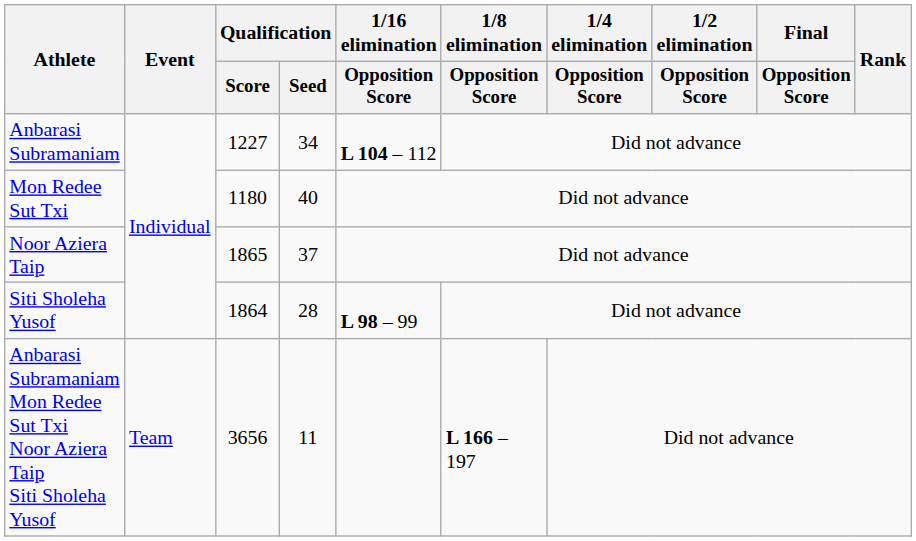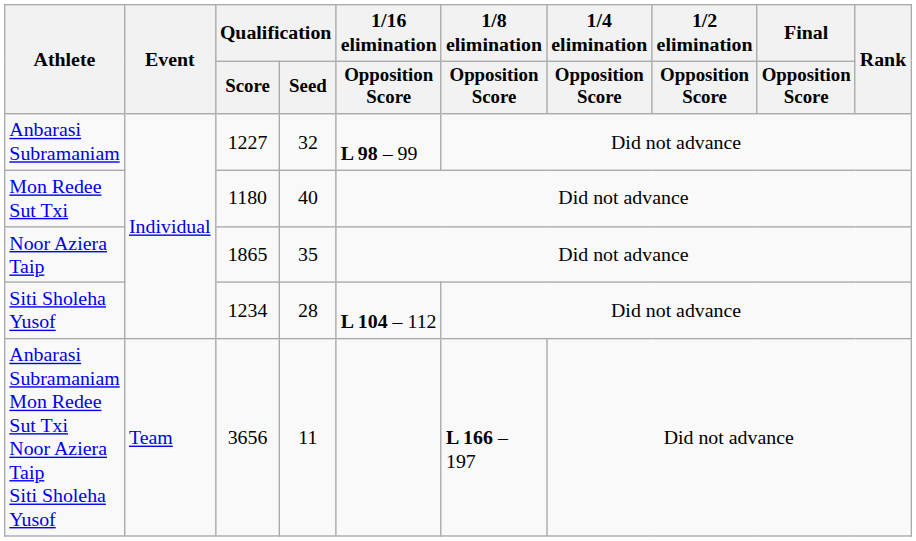 <table class="wikitable" style="text-align:center; font-size:90%">
 <tr>
 <th rowspan="2">Athlete</th>
 <th rowspan="2">Event</th>
 <th colspan="2">Qualification</th>
 <th width="11%">1/16 elimination</th>
 <th width="11%">1/8 elimination</th>
 <th width="11%">1/4 elimination</th>
 <th width="11%">1/2 elimination</th>
 <th width="11%">Final</th>
 <th rowspan="2">Rank</th>
 </tr>
 <tr style="font-size:95%">
 <th>Score</th>
 <th>Seed</th>
 <th>Opposition<br>Score</th>
 <th>Opposition<br>Score</th>
 <th>Opposition<br>Score</th>
 <th>Opposition<br>Score</th>
 <th>Opposition<br>Score</th>
 </tr>
 <tr>
 <td align=left><a href='#'>Anbarasi Subramaniam</a></td>
 <td align=left rowspan=4><a href='#'>Individual</a></td>
 <td>1227</td>
-<td>34 <strong></strong></td>
-<td align=left><br><strong>L 104</strong> – 112</td>
+<td>32 <strong></strong></td>
+<td align=left><br><strong>L 98</strong> – 99</td>
 <td colspan=5>Did not advance</td>
 </tr>
 <tr>
 <td align=left><a href='#'>Mon Redee Sut Txi</a></td>
 <td>1180</td>
 <td>40</td>
 <td colspan=6>Did not advance</td>
 </tr>
 <tr>
 <td align=left><a href='#'>Noor Aziera Taip</a></td>
 <td>1865</td>
-<td>37</td>
+<td>35</td>
 <td colspan=6>Did not advance</td>
 </tr>
 <tr>
 <td align=left><a href='#'>Siti Sholeha Yusof</a></td>
-<td>1864</td>
+<td>1234</td>
 <td>28 <strong></strong></td>
-<td align=left><br><strong>L 98</strong> – 99</td>
+<td align=left><br><strong>L 104</strong> – 112</td>
 <td colspan=5>Did not advance</td>
 </tr>
 <tr>
 <td align=left><a href='#'>Anbarasi Subramaniam</a><br><a href='#'>Mon Redee Sut Txi</a><br><a href='#'>Noor Aziera Taip</a><br><a href='#'>Siti Sholeha Yusof</a></td>
 <td align=left><a href='#'>Team</a></td>
 <td>3656</td>
 <td>11 <strong></strong></td>
 <td></td>
 <td align=left><br><strong>L 166</strong> – 197</td>
 <td colspan=4>Did not advance</td>
 </tr>
 </table>
